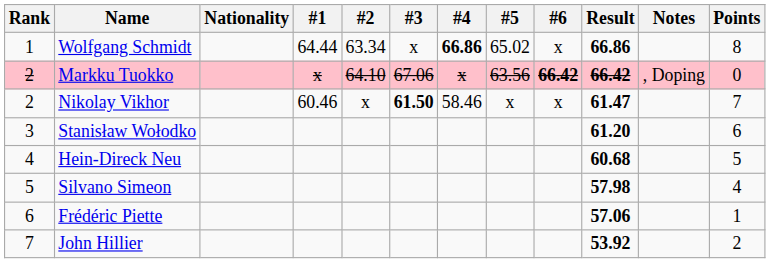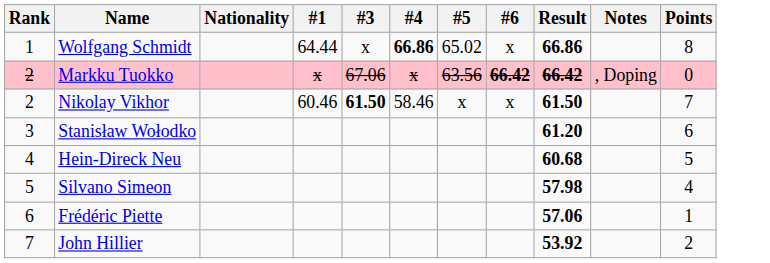 <table class="wikitable sortable" style="text-align:center">
 <tr>
 <th>Rank</th>
 <th>Name</th>
 <th>Nationality</th>
 <th>#1</th>
-<th>#2</th>
 <th>#3</th>
 <th>#4</th>
 <th>#5</th>
 <th>#6</th>
 <th>Result</th>
 <th>Notes</th>
 <th>Points</th>
 </tr>
 <tr>
 <td>1</td>
 <td align=left><a href='#'>Wolfgang Schmidt</a></td>
 <td align=left></td>
 <td>64.44</td>
-<td>63.34</td>
 <td>x</td>
 <td><strong>66.86</strong></td>
 <td>65.02</td>
 <td>x</td>
 <td><strong>66.86</strong></td>
 <td></td>
 <td>8</td>
 </tr>
 <tr bgcolor=pink>
 <td><s>2</s></td>
 <td align=left><a href='#'>Markku Tuokko</a></td>
 <td align=left></td>
 <td><s>x</s></td>
-<td><s>64.10</s></td>
 <td><s>67.06</s></td>
 <td><s>x</s></td>
 <td><s>63.56</s></td>
 <td><s><strong>66.42</strong></s></td>
 <td><s><strong>66.42</strong></s></td>
 <td>, Doping</td>
 <td>0</td>
 </tr>
 <tr>
 <td>2</td>
 <td align=left><a href='#'>Nikolay Vikhor</a></td>
 <td align=left></td>
 <td>60.46</td>
-<td>x</td>
 <td><strong>61.50</strong></td>
 <td>58.46</td>
 <td>x</td>
 <td>x</td>
-<td><strong>61.47</strong></td>
+<td><strong>61.50</strong></td>
 <td></td>
 <td>7</td>
 </tr>
 <tr>
 <td>3</td>
 <td align=left><a href='#'>Stanisław Wołodko</a></td>
 <td align=left></td>
-<td></td>
 <td></td>
 <td></td>
 <td></td>
 <td></td>
 <td></td>
 <td><strong>61.20</strong></td>
 <td></td>
 <td>6</td>
 </tr>
 <tr>
 <td>4</td>
 <td align=left><a href='#'>Hein-Direck Neu</a></td>
 <td align=left></td>
 <td></td>
 <td></td>
 <td></td>
 <td></td>
 <td></td>
-<td></td>
 <td><strong>60.68</strong></td>
 <td></td>
 <td>5</td>
 </tr>
 <tr>
 <td>5</td>
 <td align=left><a href='#'>Silvano Simeon</a></td>
 <td align=left></td>
-<td></td>
 <td></td>
 <td></td>
 <td></td>
 <td></td>
 <td></td>
 <td><strong>57.98</strong></td>
 <td></td>
 <td>4</td>
 </tr>
 <tr>
 <td>6</td>
 <td align=left><a href='#'>Frédéric Piette</a></td>
 <td align=left></td>
 <td></td>
 <td></td>
 <td></td>
 <td></td>
 <td></td>
-<td></td>
 <td><strong>57.06</strong></td>
 <td></td>
 <td>1</td>
 </tr>
 <tr>
 <td>7</td>
 <td align=left><a href='#'>John Hillier</a></td>
 <td align=left></td>
 <td></td>
 <td></td>
 <td></td>
 <td></td>
 <td></td>
-<td></td>
 <td><strong>53.92</strong></td>
 <td></td>
 <td>2</td>
 </tr>
 </table>
